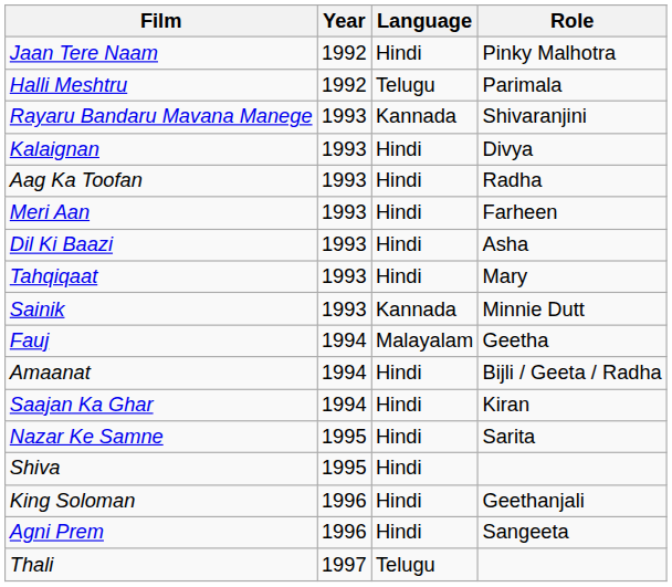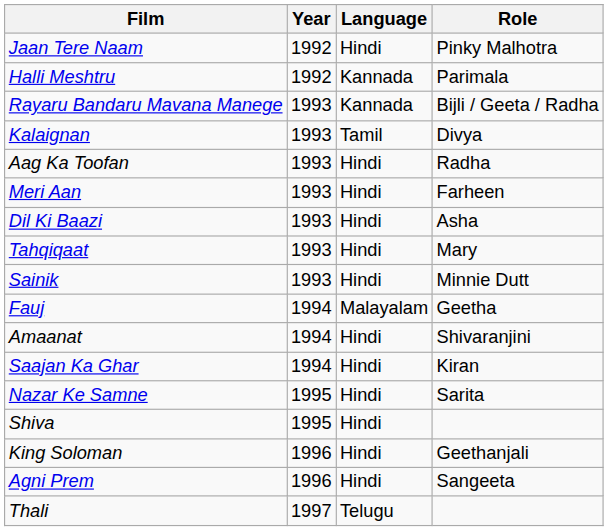 <table class="wikitable">
 <tr>
 <th>Film</th>
 <th>Year</th>
 <th>Language</th>
 <th>Role</th>
 </tr>
 <tr>
 <td><em><a href='#'>Jaan Tere Naam</a></em></td>
 <td>1992</td>
 <td>Hindi</td>
 <td>Pinky Malhotra</td>
 </tr>
 <tr>
 <td><em><a href='#'>Halli Meshtru</a></em></td>
 <td>1992</td>
-<td>Telugu</td>
+<td>Kannada</td>
 <td>Parimala</td>
 </tr>
 <tr>
 <td><em><a href='#'>Rayaru Bandaru Mavana Manege</a></em></td>
 <td>1993</td>
 <td>Kannada</td>
-<td>Shivaranjini</td>
+<td>Bijli / Geeta / Radha</td>
 </tr>
 <tr>
 <td><em><a href='#'>Kalaignan</a></em></td>
 <td>1993</td>
-<td>Hindi</td>
+<td>Tamil</td>
 <td>Divya</td>
 </tr>
 <tr>
 <td><em>Aag Ka Toofan</em></td>
 <td>1993</td>
 <td>Hindi</td>
 <td>Radha</td>
 </tr>
 <tr>
 <td><em><a href='#'>Meri Aan</a></em></td>
 <td>1993</td>
 <td>Hindi</td>
 <td>Farheen</td>
 </tr>
 <tr>
 <td><em><a href='#'>Dil Ki Baazi</a></em></td>
 <td>1993</td>
 <td>Hindi</td>
 <td>Asha</td>
 </tr>
 <tr>
 <td><em><a href='#'>Tahqiqaat</a></em></td>
 <td>1993</td>
 <td>Hindi</td>
 <td>Mary</td>
 </tr>
 <tr>
 <td><em><a href='#'>Sainik</a></em></td>
 <td>1993</td>
-<td>Kannada</td>
+<td>Hindi</td>
 <td>Minnie Dutt</td>
 </tr>
 <tr>
 <td><em><a href='#'>Fauj</a></em></td>
 <td>1994</td>
 <td>Malayalam</td>
 <td>Geetha</td>
 </tr>
 <tr>
 <td><em>Amaanat</em></td>
 <td>1994</td>
 <td>Hindi</td>
-<td>Bijli / Geeta / Radha</td>
+<td>Shivaranjini</td>
 </tr>
 <tr>
 <td><em><a href='#'>Saajan Ka Ghar</a></em></td>
 <td>1994</td>
 <td>Hindi</td>
 <td>Kiran</td>
 </tr>
 <tr>
 <td><em><a href='#'>Nazar Ke Samne</a></em></td>
 <td>1995</td>
 <td>Hindi</td>
 <td>Sarita</td>
 </tr>
 <tr>
 <td><em>Shiva</em></td>
 <td>1995</td>
 <td>Hindi</td>
 <td></td>
 </tr>
 <tr>
 <td><em>King Soloman</em></td>
 <td>1996</td>
 <td>Hindi</td>
 <td>Geethanjali</td>
 </tr>
 <tr>
 <td><em><a href='#'>Agni Prem</a></em></td>
 <td>1996</td>
 <td>Hindi</td>
 <td>Sangeeta</td>
 </tr>
 <tr>
 <td><em>Thali</em></td>
 <td>1997</td>
 <td>Telugu</td>
 <td></td>
 </tr>
 </table>
